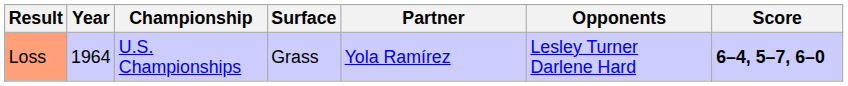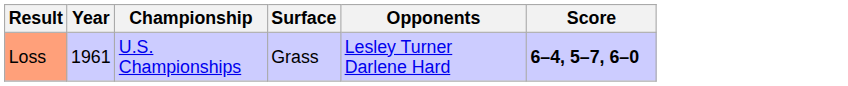 <table class="sortable wikitable">
 <tr>
 <th>Result</th>
 <th style="width:30px">Year</th>
 <th style="width:130px">Championship</th>
 <th style="width:40px">Surface</th>
-<th style="width:160px">Partner</th>
 <th style="width:160px">Opponents</th>
 <th style="width:110px" class="unsortable">Score</th>
 </tr>
 <tr style="background:#ccf;">
 <td style="background:#ffa07a;">Loss</td>
-<td>1964</td>
+<td>1961</td>
 <td><a href='#'>U.S. Championships</a></td>
 <td>Grass</td>
-<td> <a href='#'>Yola Ramírez</a></td>
 <td> <a href='#'>Lesley Turner</a><br> <a href='#'>Darlene Hard</a></td>
 <td><strong>6–4, 5–7, 6–0</strong></td>
 </tr>
 </table>
